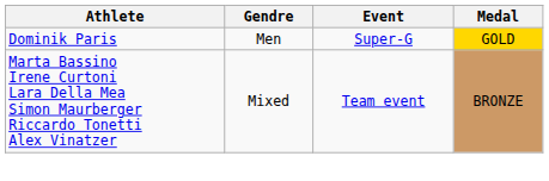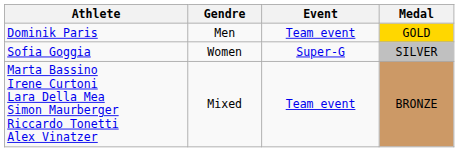 <table class="wikitable" style="width:40%; font-size:100%; text-align:center;">
 <tr>
 <th>Athlete</th>
 <th>Gendre</th>
 <th>Event</th>
 <th>Medal</th>
 </tr>
 <tr>
 <td align=left><a href='#'>Dominik Paris</a></td>
 <td>Men</td>
+<td><a href='#'>Team event</a></td>
+<td bgcolor=gold>GOLD</td>
+</tr>
+<tr>
+<td align=left><a href='#'>Sofia Goggia</a></td>
+<td>Women</td>
 <td><a href='#'>Super-G</a></td>
-<td bgcolor=gold>GOLD</td>
+<td bgcolor=silver>SILVER</td>
 </tr>
 <tr>
 <td align=left><a href='#'>Marta Bassino</a><br><a href='#'>Irene Curtoni</a><br><a href='#'>Lara Della Mea</a><br><a href='#'>Simon Maurberger</a><br><a href='#'>Riccardo Tonetti</a><br><a href='#'>Alex Vinatzer</a></td>
 <td>Mixed</td>
 <td><a href='#'>Team event</a></td>
 <td bgcolor=cc9966>BRONZE</td>
 </tr>
 </table>
